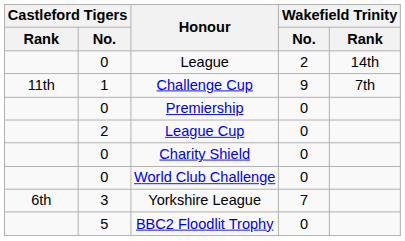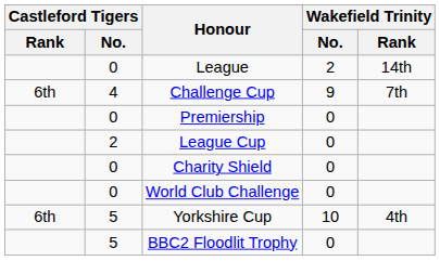 <table class="wikitable" style="text-align:center">
 <tr>
 <th colspan="2">Castleford Tigers</th>
 <th rowspan="2">Honour</th>
 <th colspan="2">Wakefield Trinity</th>
 </tr>
 <tr>
 <th>Rank</th>
 <th>No.</th>
 <th>No.</th>
 <th>Rank</th>
 </tr>
 <tr>
 <td></td>
 <td>0</td>
 <td>League</td>
 <td>2</td>
 <td>14th</td>
 </tr>
 <tr>
-<td>11th</td>
-<td>1</td>
+<td>6th</td>
+<td>4</td>
 <td><a href='#'>Challenge Cup</a></td>
 <td>9</td>
 <td>7th</td>
 </tr>
 <tr>
 <td></td>
 <td>0</td>
 <td><a href='#'>Premiership</a></td>
 <td>0</td>
 <td></td>
 </tr>
 <tr>
 <td></td>
 <td>2</td>
 <td><a href='#'>League Cup</a></td>
 <td>0</td>
 <td></td>
 </tr>
 <tr>
 <td></td>
 <td>0</td>
 <td><a href='#'>Charity Shield</a></td>
 <td>0</td>
 <td></td>
 </tr>
 <tr>
 <td></td>
 <td>0</td>
 <td><a href='#'>World Club Challenge</a></td>
 <td>0</td>
 <td></td>
 </tr>
 <tr>
 <td>6th</td>
-<td>3</td>
-<td>Yorkshire League</td>
-<td>7</td>
-<td></td>
+<td>5</td>
+<td>Yorkshire Cup</td>
+<td>10</td>
+<td>4th</td>
 </tr>
 <tr>
 <td></td>
 <td>5</td>
 <td><a href='#'>BBC2 Floodlit Trophy</a></td>
 <td>0</td>
 <td></td>
 </tr>
 </table>
